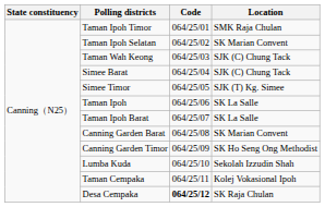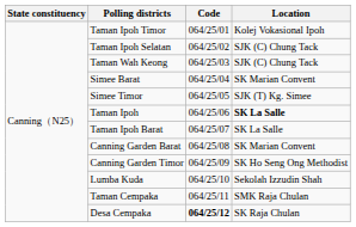 <table class="wikitable sortable mw-collapsible" style="white-space:nowrap;font-size:85%">
 <tr>
 <th>State constituency</th>
 <th>Polling districts</th>
 <th>Code</th>
 <th>Location</th>
 </tr>
 <tr>
 <td rowspan="12">Canning（N25）</td>
 <td>Taman Ipoh Timor</td>
 <td>064/25/01</td>
-<td>SMK Raja Chulan</td>
+<td>Kolej Vokasional Ipoh</td>
 </tr>
 <tr>
 <td>Taman Ipoh Selatan</td>
 <td>064/25/02</td>
-<td>SK Marian Convent</td>
+<td>SJK (C) Chung Tack</td>
 </tr>
 <tr>
 <td>Taman Wah Keong</td>
 <td>064/25/03</td>
 <td>SJK (C) Chung Tack</td>
 </tr>
 <tr>
 <td>Simee Barat</td>
 <td>064/25/04</td>
-<td>SJK (C) Chung Tack</td>
+<td>SK Marian Convent</td>
 </tr>
 <tr>
 <td>Simee Timor</td>
 <td>064/25/05</td>
 <td>SJK (T) Kg. Simee</td>
 </tr>
 <tr>
 <td>Taman Ipoh</td>
 <td>064/25/06</td>
-<td>SK La Salle</td>
+<td><strong>SK La Salle</strong></td>
 </tr>
 <tr>
 <td>Taman Ipoh Barat</td>
 <td>064/25/07</td>
 <td>SK La Salle</td>
 </tr>
 <tr>
 <td>Canning Garden Barat</td>
 <td>064/25/08</td>
 <td>SK Marian Convent</td>
 </tr>
 <tr>
 <td>Canning Garden Timor</td>
 <td>064/25/09</td>
 <td>SK Ho Seng Ong Methodist</td>
 </tr>
 <tr>
 <td>Lumba Kuda</td>
 <td>064/25/10</td>
 <td>Sekolah Izzudin Shah</td>
 </tr>
 <tr>
 <td>Taman Cempaka</td>
 <td>064/25/11</td>
-<td>Kolej Vokasional Ipoh</td>
+<td>SMK Raja Chulan</td>
 </tr>
 <tr>
 <td>Desa Cempaka</td>
 <td><strong>064/25/12</strong></td>
 <td>SK Raja Chulan</td>
 </tr>
 </table>
